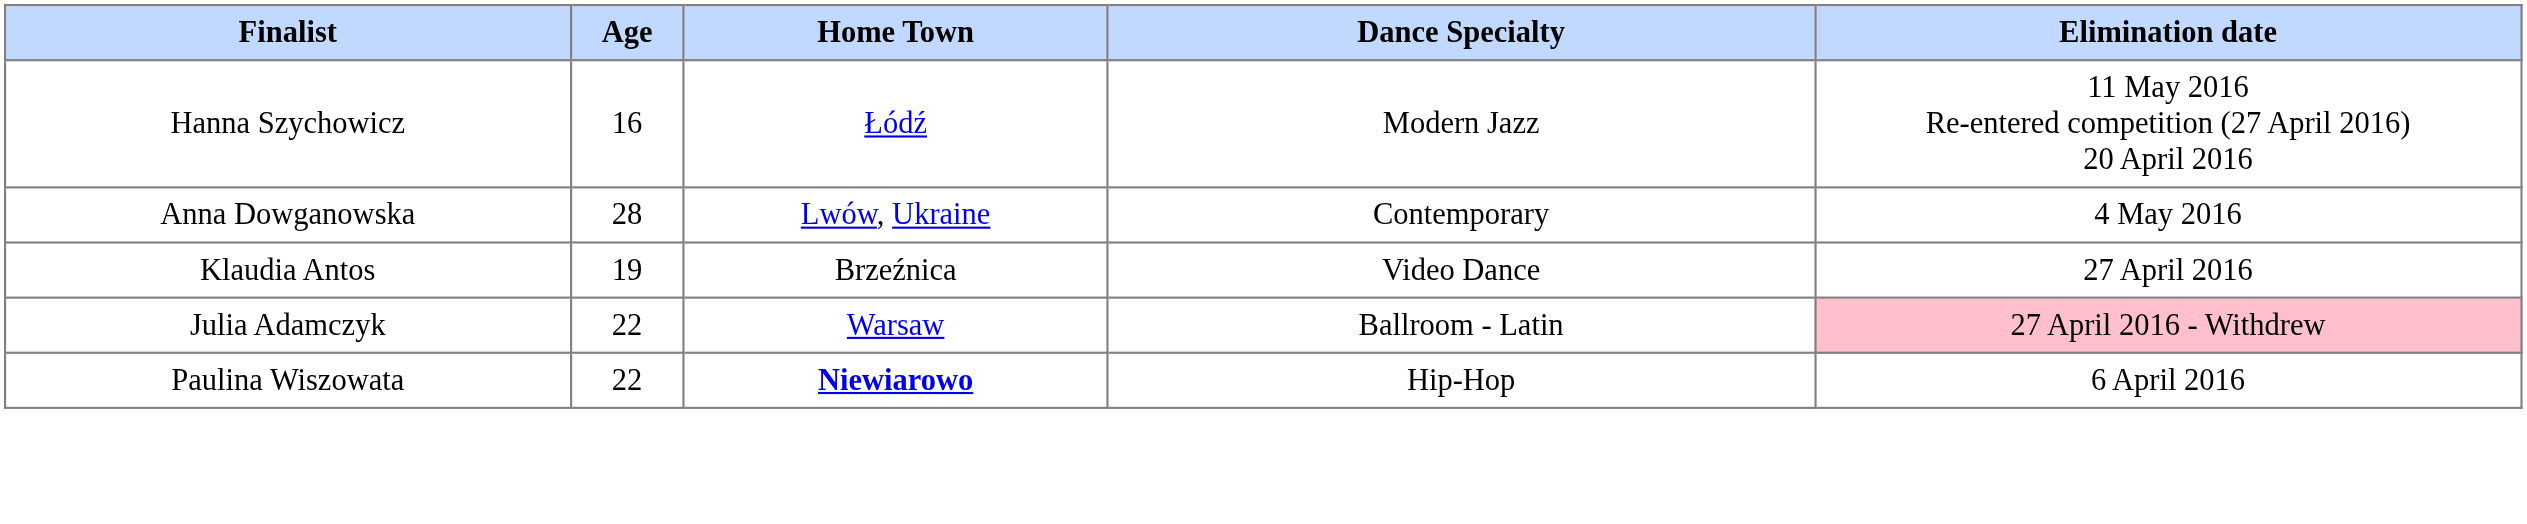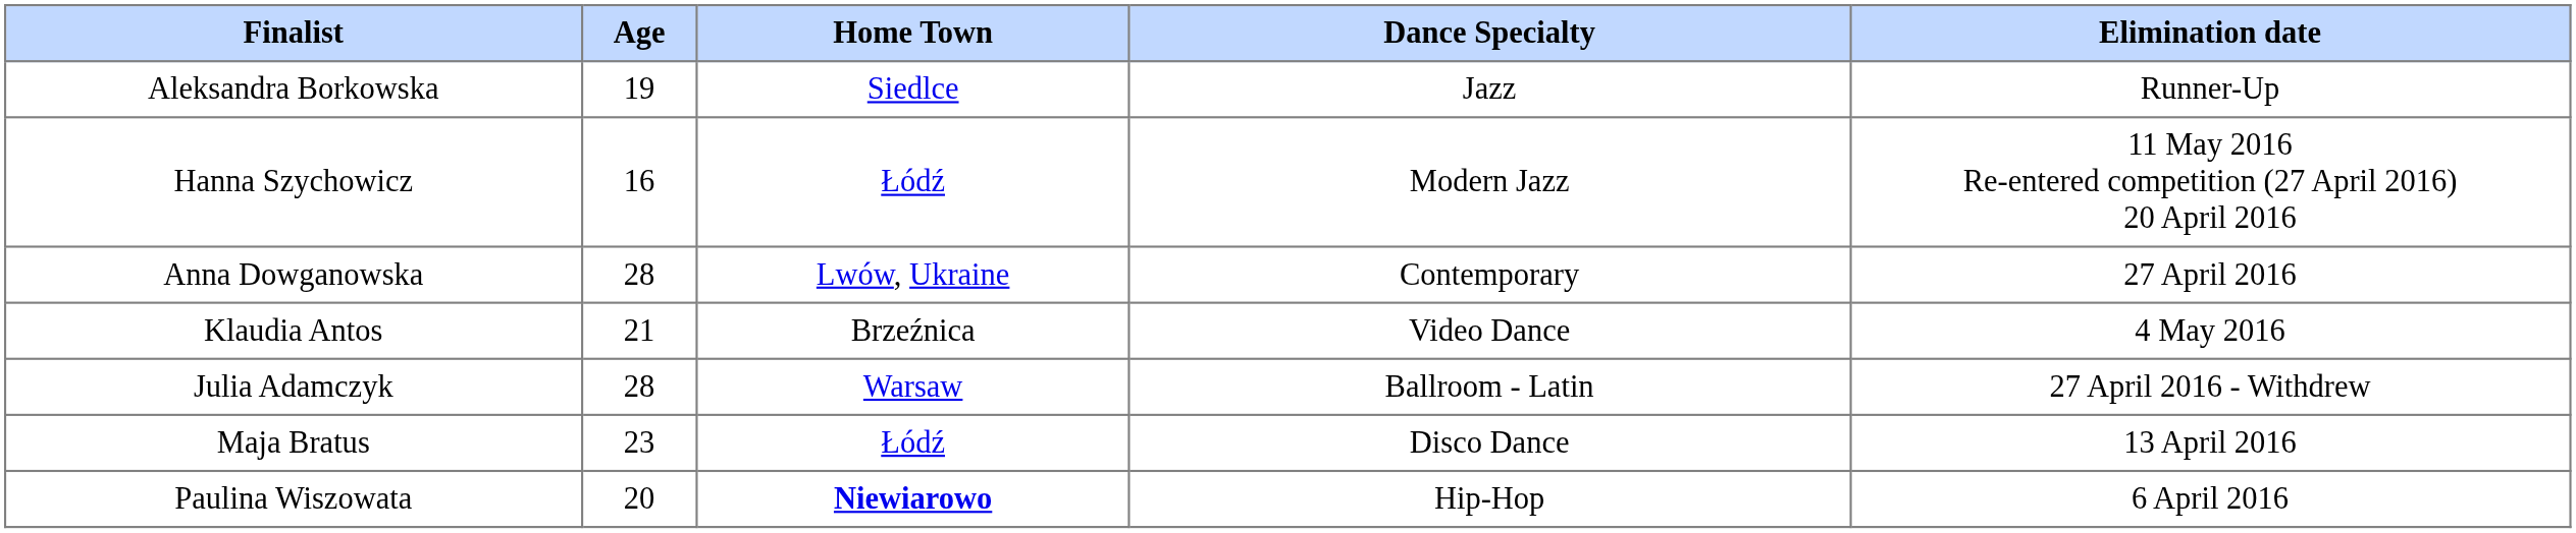 <table border="1" cellpadding="4" cellspacing="0"  style="text-align:center; font-size:90%; border-collapse:collapse; width:75%;">
 <tr style="background:#C1D8FF;">
 <th style="width:20%;">Finalist</th>
 <th style="width:4%; text-align:center;">Age</th>
 <th style="width:15%;">Home Town</th>
 <th style="width:25%;">Dance Specialty</th>
 <th style="width:25%;">Elimination date</th>
+</tr>
+<tr>
+<td>Aleksandra Borkowska</td>
+<td>19</td>
+<td><a href='#'>Siedlce</a></td>
+<td>Jazz</td>
+<td>Runner-Up</td>
 </tr>
 <tr>
 <td>Hanna Szychowicz</td>
 <td>16</td>
 <td><a href='#'>Łódź</a></td>
 <td>Modern Jazz</td>
 <td>11 May 2016<br>Re-entered competition (27 April 2016)<br> 20 April 2016</td>
 </tr>
 <tr>
 <td>Anna Dowganowska</td>
 <td>28</td>
 <td><a href='#'>Lwów</a>, <a href='#'>Ukraine</a></td>
 <td>Contemporary</td>
+<td>27 April 2016</td>
+</tr>
+<tr>
+<td>Klaudia Antos</td>
+<td>21</td>
+<td>Brzeźnica</td>
+<td>Video Dance</td>
 <td>4 May 2016</td>
 </tr>
 <tr>
-<td>Klaudia Antos</td>
-<td>19</td>
-<td>Brzeźnica</td>
-<td>Video Dance</td>
-<td>27 April 2016</td>
+<td>Julia Adamczyk</td>
+<td>28</td>
+<td><a href='#'>Warsaw</a></td>
+<td>Ballroom - Latin</td>
+<td>27 April 2016 - Withdrew</td>
 </tr>
 <tr>
-<td>Julia Adamczyk</td>
-<td>22</td>
-<td><a href='#'>Warsaw</a></td>
-<td>Ballroom - Latin</td>
-<td style="background: pink;">27 April 2016 - Withdrew</td>
+<td>Maja Bratus</td>
+<td>23</td>
+<td><a href='#'>Łódź</a></td>
+<td>Disco Dance</td>
+<td>13 April 2016</td>
 </tr>
 <tr>
 <td>Paulina Wiszowata</td>
-<td>22</td>
+<td>20</td>
 <td><strong><a href='#'>Niewiarowo</a></strong></td>
 <td>Hip-Hop</td>
 <td>6 April 2016</td>
 </tr>
 </table>
